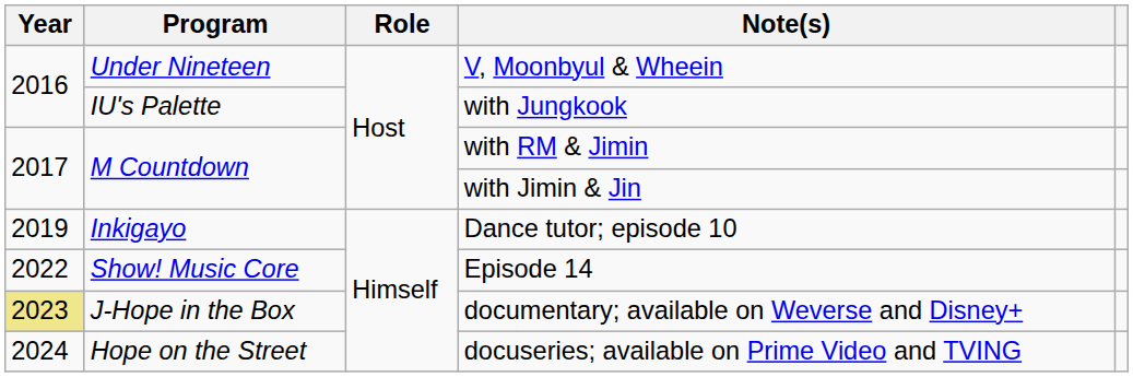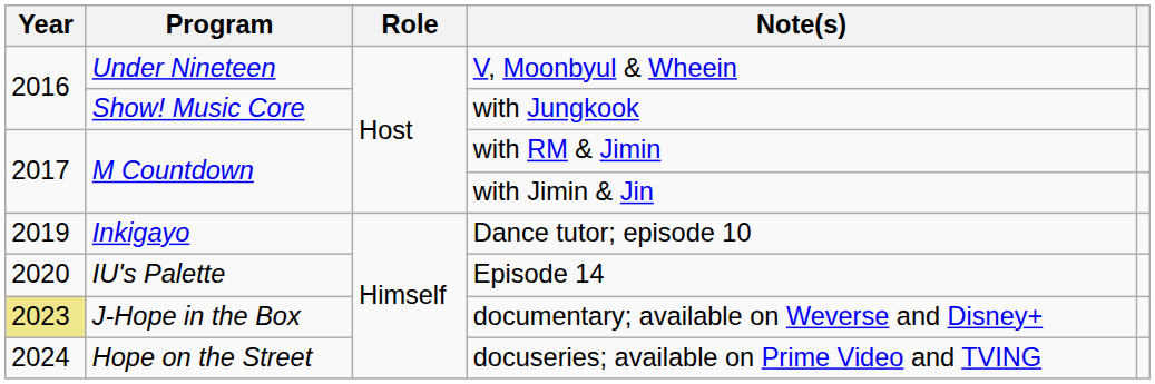 <table class="wikitable sortable" style="width:700px">
 <tr>
 <th>Year</th>
 <th>Program</th>
 <th>Role</th>
 <th>Note(s)</th>
 <th class="unsortable"></th>
 </tr>
 <tr>
 <td rowspan="2">2016</td>
 <td><em><a href='#'>Under Nineteen</a></em></td>
 <td rowspan="4">Host</td>
 <td><a href='#'>V</a>, <a href='#'>Moonbyul</a> & <a href='#'>Wheein</a></td>
 <td></td>
 </tr>
 <tr>
-<td><em>IU's Palette</em></td>
+<td><em><a href='#'>Show! Music Core</a></em></td>
 <td>with <a href='#'>Jungkook</a></td>
 <td></td>
 </tr>
 <tr>
 <td rowspan="2">2017</td>
 <td rowspan="2"><em><a href='#'>M Countdown</a></em></td>
 <td>with <a href='#'>RM</a> & <a href='#'>Jimin</a></td>
 <td></td>
 </tr>
 <tr>
 <td>with Jimin & <a href='#'>Jin</a></td>
 <td></td>
 </tr>
 <tr>
 <td>2019</td>
 <td><em><a href='#'>Inkigayo</a></em></td>
 <td rowspan="4">Himself</td>
 <td>Dance tutor; episode 10</td>
 <td></td>
 </tr>
 <tr>
-<td>2022</td>
-<td><em><a href='#'>Show! Music Core</a></em></td>
+<td>2020</td>
+<td><em>IU's Palette</em></td>
 <td>Episode 14</td>
 <td></td>
 </tr>
 <tr>
 <td style="background: khaki;">2023</td>
 <td><em>J-Hope in the Box</em></td>
 <td>documentary; available on <a href='#'>Weverse</a> and <a href='#'>Disney+</a></td>
 <td></td>
 </tr>
 <tr>
 <td>2024</td>
 <td><em>Hope on the Street</em></td>
 <td>docuseries; available on <a href='#'>Prime Video</a> and <a href='#'>TVING</a></td>
 <td></td>
 </tr>
 </table>
